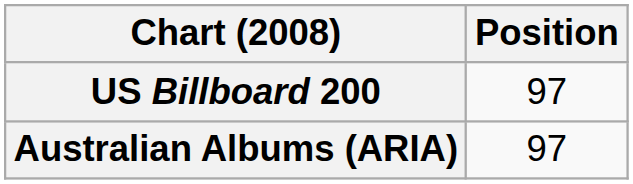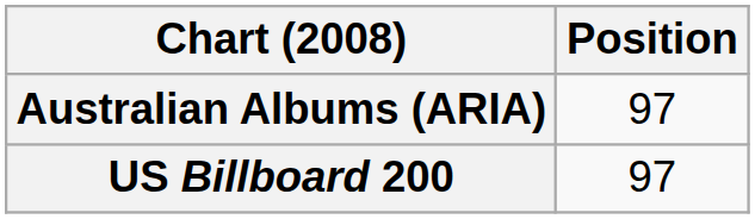 <table class="wikitable sortable plainrowheaders" style="text-align:center">
 <tr>
 <th scope="col">Chart (2008)</th>
 <th scope="col">Position</th>
 </tr>
 <tr>
+<th scope="row">Australian Albums (ARIA)</th>
+<td>97</td>
+</tr>
+<tr>
 <th scope="row">US <em>Billboard</em> 200</th>
 <td>97</td>
 </tr>
-<tr>
-<th scope="row">Australian Albums (ARIA)</th>
-<td>97</td>
-</tr>
 </table>
